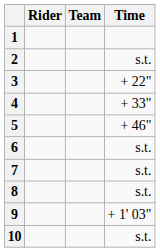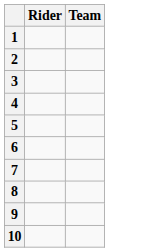 <table class="wikitable">
 <tr>
 <th></th>
 <th>Rider</th>
 <th>Team</th>
-<th>Time</th>
 </tr>
 <tr>
 <th>1</th>
 <td></td>
 <td></td>
-<td align="right"></td>
 </tr>
 <tr>
 <th>2</th>
 <td></td>
 <td></td>
-<td align="right">s.t.</td>
 </tr>
 <tr>
 <th>3</th>
 <td></td>
 <td></td>
-<td align="right">+ 22"</td>
 </tr>
 <tr>
 <th>4</th>
 <td></td>
 <td></td>
-<td align="right">+ 33"</td>
 </tr>
 <tr>
 <th>5</th>
 <td></td>
 <td></td>
-<td align="right">+ 46"</td>
 </tr>
 <tr>
 <th>6</th>
 <td></td>
 <td></td>
-<td align="right">s.t.</td>
 </tr>
 <tr>
 <th>7</th>
 <td></td>
 <td></td>
-<td align="right">s.t.</td>
 </tr>
 <tr>
 <th>8</th>
 <td> </td>
 <td></td>
-<td align="right">s.t.</td>
 </tr>
 <tr>
 <th>9</th>
 <td></td>
 <td></td>
-<td align="right">+ 1' 03"</td>
 </tr>
 <tr>
 <th>10</th>
 <td></td>
 <td></td>
-<td align="right">s.t.</td>
 </tr>
 </table>
